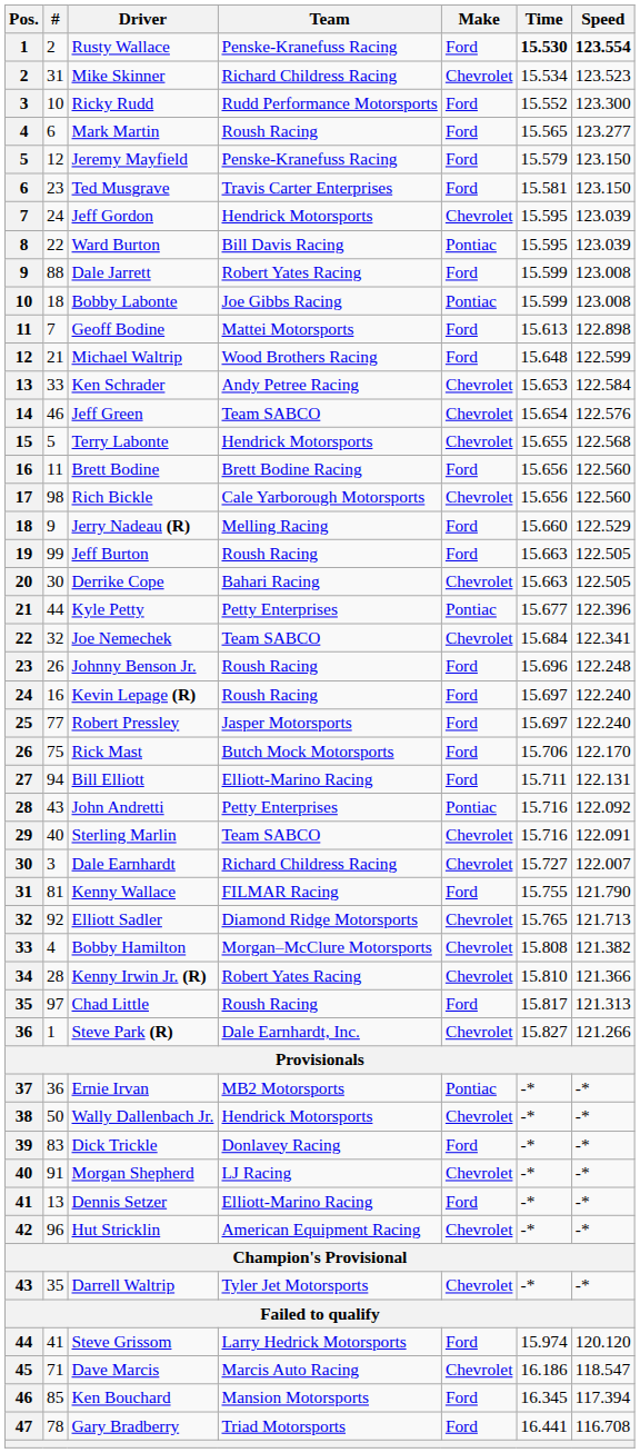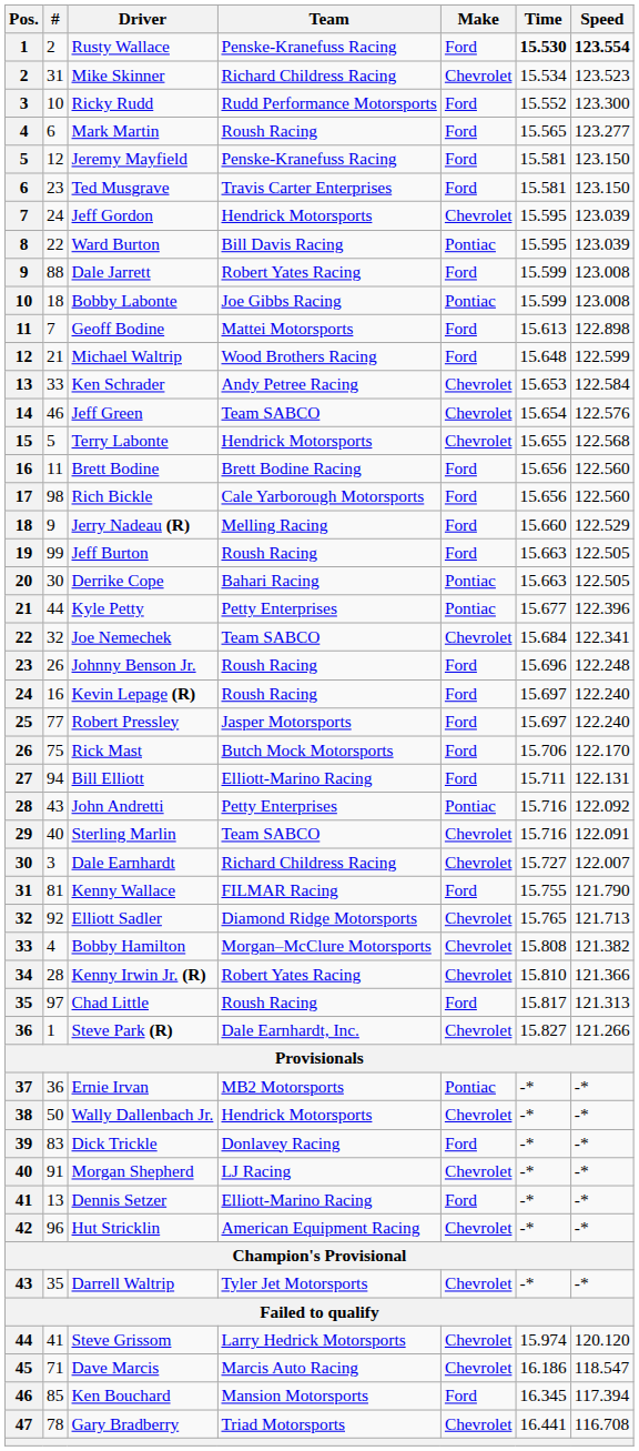 <table class="wikitable" style="font-size:95%">
 <tr>
 <th>Pos.</th>
 <th>#</th>
 <th>Driver</th>
 <th>Team</th>
 <th>Make</th>
 <th>Time</th>
 <th>Speed</th>
 </tr>
 <tr>
 <th>1</th>
 <td>2</td>
 <td><a href='#'>Rusty Wallace</a></td>
 <td><a href='#'>Penske-Kranefuss Racing</a></td>
 <td><a href='#'>Ford</a></td>
 <td><strong>15.530</strong></td>
 <td><strong>123.554</strong></td>
 </tr>
 <tr>
 <th>2</th>
 <td>31</td>
 <td><a href='#'>Mike Skinner</a></td>
 <td><a href='#'>Richard Childress Racing</a></td>
 <td><a href='#'>Chevrolet</a></td>
 <td>15.534</td>
 <td>123.523</td>
 </tr>
 <tr>
 <th>3</th>
 <td>10</td>
 <td><a href='#'>Ricky Rudd</a></td>
 <td><a href='#'>Rudd Performance Motorsports</a></td>
 <td><a href='#'>Ford</a></td>
 <td>15.552</td>
 <td>123.300</td>
 </tr>
 <tr>
 <th>4</th>
 <td>6</td>
 <td><a href='#'>Mark Martin</a></td>
 <td><a href='#'>Roush Racing</a></td>
 <td><a href='#'>Ford</a></td>
 <td>15.565</td>
 <td>123.277</td>
 </tr>
 <tr>
 <th>5</th>
 <td>12</td>
 <td><a href='#'>Jeremy Mayfield</a></td>
 <td><a href='#'>Penske-Kranefuss Racing</a></td>
 <td><a href='#'>Ford</a></td>
-<td>15.579</td>
+<td>15.581</td>
 <td>123.150</td>
 </tr>
 <tr>
 <th>6</th>
 <td>23</td>
 <td><a href='#'>Ted Musgrave</a></td>
 <td><a href='#'>Travis Carter Enterprises</a></td>
 <td><a href='#'>Ford</a></td>
 <td>15.581</td>
 <td>123.150</td>
 </tr>
 <tr>
 <th>7</th>
 <td>24</td>
 <td><a href='#'>Jeff Gordon</a></td>
 <td><a href='#'>Hendrick Motorsports</a></td>
 <td><a href='#'>Chevrolet</a></td>
 <td>15.595</td>
 <td>123.039</td>
 </tr>
 <tr>
 <th>8</th>
 <td>22</td>
 <td><a href='#'>Ward Burton</a></td>
 <td><a href='#'>Bill Davis Racing</a></td>
 <td><a href='#'>Pontiac</a></td>
 <td>15.595</td>
 <td>123.039</td>
 </tr>
 <tr>
 <th>9</th>
 <td>88</td>
 <td><a href='#'>Dale Jarrett</a></td>
 <td><a href='#'>Robert Yates Racing</a></td>
 <td><a href='#'>Ford</a></td>
 <td>15.599</td>
 <td>123.008</td>
 </tr>
 <tr>
 <th>10</th>
 <td>18</td>
 <td><a href='#'>Bobby Labonte</a></td>
 <td><a href='#'>Joe Gibbs Racing</a></td>
 <td><a href='#'>Pontiac</a></td>
 <td>15.599</td>
 <td>123.008</td>
 </tr>
 <tr>
 <th>11</th>
 <td>7</td>
 <td><a href='#'>Geoff Bodine</a></td>
 <td><a href='#'>Mattei Motorsports</a></td>
 <td><a href='#'>Ford</a></td>
 <td>15.613</td>
 <td>122.898</td>
 </tr>
 <tr>
 <th>12</th>
 <td>21</td>
 <td><a href='#'>Michael Waltrip</a></td>
 <td><a href='#'>Wood Brothers Racing</a></td>
 <td><a href='#'>Ford</a></td>
 <td>15.648</td>
 <td>122.599</td>
 </tr>
 <tr>
 <th>13</th>
 <td>33</td>
 <td><a href='#'>Ken Schrader</a></td>
 <td><a href='#'>Andy Petree Racing</a></td>
 <td><a href='#'>Chevrolet</a></td>
 <td>15.653</td>
 <td>122.584</td>
 </tr>
 <tr>
 <th>14</th>
 <td>46</td>
 <td><a href='#'>Jeff Green</a></td>
 <td><a href='#'>Team SABCO</a></td>
 <td><a href='#'>Chevrolet</a></td>
 <td>15.654</td>
 <td>122.576</td>
 </tr>
 <tr>
 <th>15</th>
 <td>5</td>
 <td><a href='#'>Terry Labonte</a></td>
 <td><a href='#'>Hendrick Motorsports</a></td>
 <td><a href='#'>Chevrolet</a></td>
 <td>15.655</td>
 <td>122.568</td>
 </tr>
 <tr>
 <th>16</th>
 <td>11</td>
 <td><a href='#'>Brett Bodine</a></td>
 <td><a href='#'>Brett Bodine Racing</a></td>
 <td><a href='#'>Ford</a></td>
 <td>15.656</td>
 <td>122.560</td>
 </tr>
 <tr>
 <th>17</th>
 <td>98</td>
 <td><a href='#'>Rich Bickle</a></td>
 <td><a href='#'>Cale Yarborough Motorsports</a></td>
-<td><a href='#'>Chevrolet</a></td>
+<td><a href='#'>Ford</a></td>
 <td>15.656</td>
 <td>122.560</td>
 </tr>
 <tr>
 <th>18</th>
 <td>9</td>
 <td><a href='#'>Jerry Nadeau</a> <strong>(R)</strong></td>
 <td><a href='#'>Melling Racing</a></td>
 <td><a href='#'>Ford</a></td>
 <td>15.660</td>
 <td>122.529</td>
 </tr>
 <tr>
 <th>19</th>
 <td>99</td>
 <td><a href='#'>Jeff Burton</a></td>
 <td><a href='#'>Roush Racing</a></td>
 <td><a href='#'>Ford</a></td>
 <td>15.663</td>
 <td>122.505</td>
 </tr>
 <tr>
 <th>20</th>
 <td>30</td>
 <td><a href='#'>Derrike Cope</a></td>
 <td><a href='#'>Bahari Racing</a></td>
-<td><a href='#'>Chevrolet</a></td>
+<td><a href='#'>Pontiac</a></td>
 <td>15.663</td>
 <td>122.505</td>
 </tr>
 <tr>
 <th>21</th>
 <td>44</td>
 <td><a href='#'>Kyle Petty</a></td>
 <td><a href='#'>Petty Enterprises</a></td>
 <td><a href='#'>Pontiac</a></td>
 <td>15.677</td>
 <td>122.396</td>
 </tr>
 <tr>
 <th>22</th>
 <td>32</td>
 <td><a href='#'>Joe Nemechek</a></td>
 <td><a href='#'>Team SABCO</a></td>
 <td><a href='#'>Chevrolet</a></td>
 <td>15.684</td>
 <td>122.341</td>
 </tr>
 <tr>
 <th>23</th>
 <td>26</td>
 <td><a href='#'>Johnny Benson Jr.</a></td>
 <td><a href='#'>Roush Racing</a></td>
 <td><a href='#'>Ford</a></td>
 <td>15.696</td>
 <td>122.248</td>
 </tr>
 <tr>
 <th>24</th>
 <td>16</td>
 <td><a href='#'>Kevin Lepage</a> <strong>(R)</strong></td>
 <td><a href='#'>Roush Racing</a></td>
 <td><a href='#'>Ford</a></td>
 <td>15.697</td>
 <td>122.240</td>
 </tr>
 <tr>
 <th>25</th>
 <td>77</td>
 <td><a href='#'>Robert Pressley</a></td>
 <td><a href='#'>Jasper Motorsports</a></td>
 <td><a href='#'>Ford</a></td>
 <td>15.697</td>
 <td>122.240</td>
 </tr>
 <tr>
 <th>26</th>
 <td>75</td>
 <td><a href='#'>Rick Mast</a></td>
 <td><a href='#'>Butch Mock Motorsports</a></td>
 <td><a href='#'>Ford</a></td>
 <td>15.706</td>
 <td>122.170</td>
 </tr>
 <tr>
 <th>27</th>
 <td>94</td>
 <td><a href='#'>Bill Elliott</a></td>
 <td><a href='#'>Elliott-Marino Racing</a></td>
 <td><a href='#'>Ford</a></td>
 <td>15.711</td>
 <td>122.131</td>
 </tr>
 <tr>
 <th>28</th>
 <td>43</td>
 <td><a href='#'>John Andretti</a></td>
 <td><a href='#'>Petty Enterprises</a></td>
 <td><a href='#'>Pontiac</a></td>
 <td>15.716</td>
 <td>122.092</td>
 </tr>
 <tr>
 <th>29</th>
 <td>40</td>
 <td><a href='#'>Sterling Marlin</a></td>
 <td><a href='#'>Team SABCO</a></td>
 <td><a href='#'>Chevrolet</a></td>
 <td>15.716</td>
 <td>122.091</td>
 </tr>
 <tr>
 <th>30</th>
 <td>3</td>
 <td><a href='#'>Dale Earnhardt</a></td>
 <td><a href='#'>Richard Childress Racing</a></td>
 <td><a href='#'>Chevrolet</a></td>
 <td>15.727</td>
 <td>122.007</td>
 </tr>
 <tr>
 <th>31</th>
 <td>81</td>
 <td><a href='#'>Kenny Wallace</a></td>
 <td><a href='#'>FILMAR Racing</a></td>
 <td><a href='#'>Ford</a></td>
 <td>15.755</td>
 <td>121.790</td>
 </tr>
 <tr>
 <th>32</th>
 <td>92</td>
 <td><a href='#'>Elliott Sadler</a></td>
 <td><a href='#'>Diamond Ridge Motorsports</a></td>
 <td><a href='#'>Chevrolet</a></td>
 <td>15.765</td>
 <td>121.713</td>
 </tr>
 <tr>
 <th>33</th>
 <td>4</td>
 <td><a href='#'>Bobby Hamilton</a></td>
 <td><a href='#'>Morgan–McClure Motorsports</a></td>
 <td><a href='#'>Chevrolet</a></td>
 <td>15.808</td>
 <td>121.382</td>
 </tr>
 <tr>
 <th>34</th>
 <td>28</td>
 <td><a href='#'>Kenny Irwin Jr.</a> <strong>(R)</strong></td>
 <td><a href='#'>Robert Yates Racing</a></td>
 <td><a href='#'>Chevrolet</a></td>
 <td>15.810</td>
 <td>121.366</td>
 </tr>
 <tr>
 <th>35</th>
 <td>97</td>
 <td><a href='#'>Chad Little</a></td>
 <td><a href='#'>Roush Racing</a></td>
 <td><a href='#'>Ford</a></td>
 <td>15.817</td>
 <td>121.313</td>
 </tr>
 <tr>
 <th>36</th>
 <td>1</td>
 <td><a href='#'>Steve Park</a> <strong>(R)</strong></td>
 <td><a href='#'>Dale Earnhardt, Inc.</a></td>
 <td><a href='#'>Chevrolet</a></td>
 <td>15.827</td>
 <td>121.266</td>
 </tr>
 <tr>
 <th colspan="7">Provisionals</th>
 </tr>
 <tr>
 <th>37</th>
 <td>36</td>
 <td><a href='#'>Ernie Irvan</a></td>
 <td><a href='#'>MB2 Motorsports</a></td>
 <td><a href='#'>Pontiac</a></td>
 <td>-*</td>
 <td>-*</td>
 </tr>
 <tr>
 <th>38</th>
 <td>50</td>
 <td><a href='#'>Wally Dallenbach Jr.</a></td>
 <td><a href='#'>Hendrick Motorsports</a></td>
 <td><a href='#'>Chevrolet</a></td>
 <td>-*</td>
 <td>-*</td>
 </tr>
 <tr>
 <th>39</th>
 <td>83</td>
 <td><a href='#'>Dick Trickle</a></td>
 <td><a href='#'>Donlavey Racing</a></td>
 <td><a href='#'>Ford</a></td>
 <td>-*</td>
 <td>-*</td>
 </tr>
 <tr>
 <th>40</th>
 <td>91</td>
 <td><a href='#'>Morgan Shepherd</a></td>
 <td><a href='#'>LJ Racing</a></td>
 <td><a href='#'>Chevrolet</a></td>
 <td>-*</td>
 <td>-*</td>
 </tr>
 <tr>
 <th>41</th>
 <td>13</td>
 <td><a href='#'>Dennis Setzer</a></td>
 <td><a href='#'>Elliott-Marino Racing</a></td>
 <td><a href='#'>Ford</a></td>
 <td>-*</td>
 <td>-*</td>
 </tr>
 <tr>
 <th>42</th>
 <td>96</td>
 <td><a href='#'>Hut Stricklin</a></td>
 <td><a href='#'>American Equipment Racing</a></td>
 <td><a href='#'>Chevrolet</a></td>
 <td>-*</td>
 <td>-*</td>
 </tr>
 <tr>
 <th colspan="7">Champion's Provisional</th>
 </tr>
 <tr>
 <th>43</th>
 <td>35</td>
 <td><a href='#'>Darrell Waltrip</a></td>
 <td><a href='#'>Tyler Jet Motorsports</a></td>
 <td><a href='#'>Chevrolet</a></td>
 <td>-*</td>
 <td>-*</td>
 </tr>
 <tr>
 <th colspan="7">Failed to qualify</th>
 </tr>
 <tr>
 <th>44</th>
 <td>41</td>
 <td><a href='#'>Steve Grissom</a></td>
 <td><a href='#'>Larry Hedrick Motorsports</a></td>
-<td><a href='#'>Ford</a></td>
+<td><a href='#'>Chevrolet</a></td>
 <td>15.974</td>
 <td>120.120</td>
 </tr>
 <tr>
 <th>45</th>
 <td>71</td>
 <td><a href='#'>Dave Marcis</a></td>
 <td><a href='#'>Marcis Auto Racing</a></td>
 <td><a href='#'>Chevrolet</a></td>
 <td>16.186</td>
 <td>118.547</td>
 </tr>
 <tr>
 <th>46</th>
 <td>85</td>
 <td><a href='#'>Ken Bouchard</a></td>
 <td><a href='#'>Mansion Motorsports</a></td>
 <td><a href='#'>Ford</a></td>
 <td>16.345</td>
 <td>117.394</td>
 </tr>
 <tr>
 <th>47</th>
 <td>78</td>
 <td><a href='#'>Gary Bradberry</a></td>
 <td><a href='#'>Triad Motorsports</a></td>
-<td><a href='#'>Ford</a></td>
+<td><a href='#'>Chevrolet</a></td>
 <td>16.441</td>
 <td>116.708</td>
 </tr>
 <tr>
 <th colspan="7"></th>
 </tr>
 </table>
